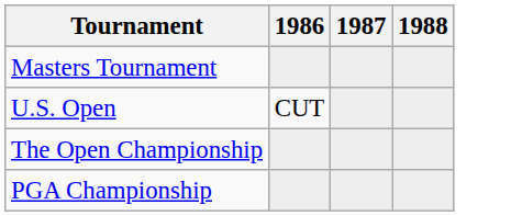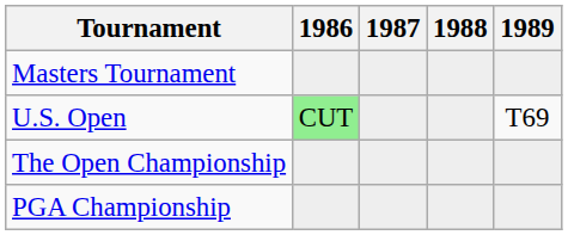 <table class="wikitable" style="font-size:95%;text-align:center;">
 <tr>
 <th>Tournament</th>
 <th>1986</th>
 <th>1987</th>
 <th>1988</th>
+<th>1989</th>
 </tr>
 <tr>
 <td align=left><a href='#'>Masters Tournament</a></td>
 <td style="background:#eeeeee;"></td>
 <td style="background:#eeeeee;"></td>
 <td style="background:#eeeeee;"></td>
+<td style="background:#eeeeee;"></td>
 </tr>
 <tr>
 <td align=left><a href='#'>U.S. Open</a></td>
-<td>CUT</td>
+<td style="background: lightgreen;">CUT</td>
 <td style="background:#eeeeee;"></td>
 <td style="background:#eeeeee;"></td>
+<td>T69</td>
 </tr>
 <tr>
 <td align=left><a href='#'>The Open Championship</a></td>
+<td style="background:#eeeeee;"></td>
 <td style="background:#eeeeee;"></td>
 <td style="background:#eeeeee;"></td>
 <td style="background:#eeeeee;"></td>
 </tr>
 <tr>
 <td align=left><a href='#'>PGA Championship</a></td>
 <td style="background:#eeeeee;"></td>
 <td style="background:#eeeeee;"></td>
 <td style="background:#eeeeee;"></td>
+<td style="background:#eeeeee;"></td>
 </tr>
 </table>
